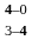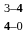 <table style="text-align:center">
 <tr>
 <th width=223></th>
 <th width=100></th>
 <th width=223></th>
 </tr>
 <tr>
+<td align=right><small><span></span></small> </td>
+<td>3–<strong>4</strong></td>
+<td align=left><strong></strong> <small><span></span></small></td>
+</tr>
+<tr>
 <td align=right><small><span></span></small> <strong></strong></td>
 <td><strong>4</strong>–0</td>
 <td align=left> <small><span></span></small></td>
 </tr>
-<tr>
-<td align=right><small><span></span></small> </td>
-<td>3–<strong>4</strong></td>
-<td align=left><strong></strong> <small><span></span></small></td>
-</tr>
 </table>
